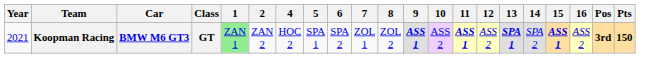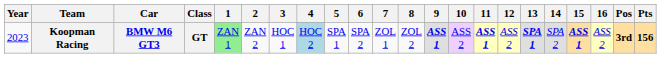 <table class="wikitable" style="text-align:center; font-size:90%">
 <tr>
 <th>Year</th>
 <th>Team</th>
 <th>Car</th>
 <th>Class</th>
 <th>1</th>
 <th>2</th>
+<th>3</th>
 <th>4</th>
 <th>5</th>
 <th>6</th>
 <th>7</th>
 <th>8</th>
 <th>9</th>
 <th>10</th>
 <th>11</th>
 <th>12</th>
 <th>13</th>
 <th>14</th>
 <th>15</th>
 <th>16</th>
 <th>Pos</th>
 <th>Pts</th>
 </tr>
 <tr>
-<td><a href='#'>2021</a></td>
+<td><a href='#'>2023</a></td>
 <th>Koopman Racing</th>
 <th><a href='#'>BMW M6 GT3</a></th>
 <th>GT</th>
 <td style="background: lightgreen;"><a href='#'>ZAN<br>1</a></td>
 <td><a href='#'>ZAN<br>2</a></td>
-<td><a href='#'>HOC<br>2</a></td>
+<td><a href='#'>HOC<br>1</a></td>
+<td style="background: lightblue;"><a href='#'>HOC<br>2</a></td>
 <td><a href='#'>SPA<br>1</a></td>
 <td><a href='#'>SPA<br>2</a></td>
 <td><a href='#'>ZOL<br>1</a></td>
 <td><a href='#'>ZOL<br>2</a></td>
 <td style="background:#DFDFDF;"><strong><em><a href='#'>ASS<br>1</a></em></strong><br></td>
 <td style="background:#EFCFFF;"><a href='#'>ASS<br>2</a><br></td>
 <td style="background:#FFFFBF;"><strong><em><a href='#'>ASS<br>1</a></em></strong><br></td>
 <td style="background:#FFFFBF;"><em><a href='#'>ASS<br>2</a></em><br></td>
 <td style="background:#DFDFDF;"><strong><em><a href='#'>SPA<br>1</a></em></strong><br></td>
 <td style="background:#DFDFDF;"><em><a href='#'>SPA<br>2</a></em><br></td>
 <td style="background:#FFDF9F;"><strong><em><a href='#'>ASS<br>1</a></em></strong><br></td>
 <td style="background:#FFFFBF;"><em><a href='#'>ASS<br>2</a></em><br></td>
 <th style="background:#FFDF9F;">3rd</th>
-<th style="background:#FFDF9F;">150</th>
+<th style="background:#FFDF9F;">156</th>
 </tr>
 </table>
